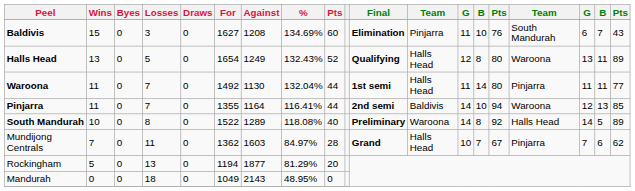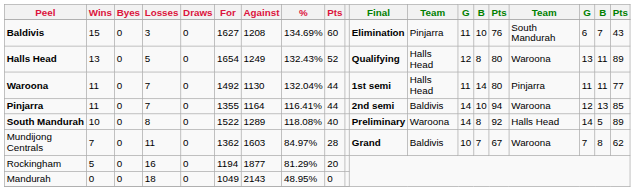 <table style="font-size: 85%; text-align: left;" class="wikitable">
 <tr>
 <th style="color:crimson">Peel</th>
 <th style="color:crimson">Wins</th>
 <th style="color:crimson">Byes</th>
 <th style="color:crimson">Losses</th>
 <th style="color:crimson">Draws</th>
 <th style="color:crimson">For</th>
 <th style="color:crimson">Against</th>
 <th style="color:crimson">%</th>
 <th style="color:crimson">Pts</th>
 <th></th>
 <th style="color:green">Final</th>
 <th style="color:green">Team</th>
 <th style="color:green">G</th>
 <th style="color:green">B</th>
 <th style="color:green">Pts</th>
 <th style="color:green">Team</th>
 <th style="color:green">G</th>
 <th style="color:green">B</th>
 <th style="color:green">Pts</th>
 </tr>
 <tr>
 </tr>
 <tr>
 </tr>
 <tr>
 <td><strong>	Baldivis	</strong></td>
 <td>15</td>
 <td>0</td>
 <td>3</td>
 <td>0</td>
 <td>1627</td>
 <td>1208</td>
 <td>134.69%</td>
 <td>60</td>
 <td></td>
 <td><strong>Elimination</strong></td>
 <td>Pinjarra</td>
 <td>11</td>
 <td>10</td>
 <td>76</td>
 <td>South Mandurah</td>
 <td>6</td>
 <td>7</td>
 <td>43</td>
 </tr>
 <tr>
 <td><strong>	Halls Head	</strong></td>
 <td>13</td>
 <td>0</td>
 <td>5</td>
 <td>0</td>
 <td>1654</td>
 <td>1249</td>
 <td>132.43%</td>
 <td>52</td>
 <td></td>
 <td><strong>Qualifying</strong></td>
 <td>Halls Head</td>
 <td>12</td>
 <td>8</td>
 <td>80</td>
 <td>Waroona</td>
 <td>13</td>
 <td>11</td>
 <td>89</td>
 </tr>
 <tr>
 <td><strong>	Waroona	</strong></td>
 <td>11</td>
 <td>0</td>
 <td>7</td>
 <td>0</td>
 <td>1492</td>
 <td>1130</td>
 <td>132.04%</td>
 <td>44</td>
 <td></td>
 <td><strong>1st semi</strong></td>
 <td>Halls Head</td>
 <td>11</td>
 <td>14</td>
 <td>80</td>
 <td>Pinjarra</td>
 <td>11</td>
 <td>11</td>
 <td>77</td>
 </tr>
 <tr>
 <td><strong>	Pinjarra	</strong></td>
 <td>11</td>
 <td>0</td>
 <td>7</td>
 <td>0</td>
 <td>1355</td>
 <td>1164</td>
 <td>116.41%</td>
 <td>44</td>
 <td></td>
 <td><strong>2nd semi</strong></td>
 <td>Baldivis</td>
 <td>14</td>
 <td>10</td>
 <td>94</td>
 <td>Waroona</td>
 <td>12</td>
 <td>13</td>
 <td>85</td>
 </tr>
 <tr>
 <td><strong>	South Mandurah	</strong></td>
 <td>10</td>
 <td>0</td>
 <td>8</td>
 <td>0</td>
 <td>1522</td>
 <td>1289</td>
 <td>118.08%</td>
 <td>40</td>
 <td></td>
 <td><strong>Preliminary</strong></td>
 <td>Waroona</td>
 <td>14</td>
 <td>8</td>
 <td>92</td>
 <td>Halls Head</td>
 <td>14</td>
 <td>5</td>
 <td>89</td>
 </tr>
 <tr>
 <td>Mundijong Centrals</td>
 <td>7</td>
 <td>0</td>
 <td>11</td>
 <td>0</td>
 <td>1362</td>
 <td>1603</td>
 <td>84.97%</td>
 <td>28</td>
 <td></td>
 <td><strong>Grand</strong></td>
-<td>Halls Head</td>
+<td>Baldivis</td>
 <td>10</td>
 <td>7</td>
 <td>67</td>
-<td>Pinjarra</td>
+<td>Waroona</td>
 <td>7</td>
-<td>6</td>
+<td>8</td>
 <td>62</td>
 </tr>
 <tr>
 <td>Rockingham</td>
 <td>5</td>
 <td>0</td>
-<td>13</td>
+<td>16</td>
 <td>0</td>
 <td>1194</td>
 <td>1877</td>
 <td>81.29%</td>
 <td>20</td>
 <td></td>
 </tr>
 <tr>
 <td>Mandurah</td>
 <td>0</td>
 <td>0</td>
 <td>18</td>
 <td>0</td>
 <td>1049</td>
 <td>2143</td>
 <td>48.95%</td>
 <td>0</td>
 <td></td>
 </tr>
 <tr>
 </tr>
 </table>
